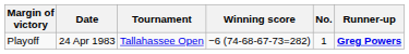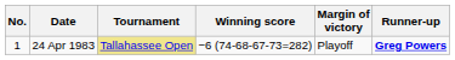 <table class="wikitable" style="font-size:95%;">
 <tr>
-<th>Margin of<br>victory</th>
+<th>No.</th>
 <th>Date</th>
 <th>Tournament</th>
 <th>Winning score</th>
-<th>No.</th>
+<th>Margin of<br>victory</th>
 <th>Runner-up</th>
 </tr>
 <tr>
+<td align=center>1</td>
+<td align=right>24 Apr 1983</td>
+<td style="background: khaki;"><a href='#'>Tallahassee Open</a></td>
+<td>−6 (74-68-67-73=282)</td>
 <td>Playoff</td>
-<td align=right>24 Apr 1983</td>
-<td><a href='#'>Tallahassee Open</a></td>
-<td>−6 (74-68-67-73=282)</td>
-<td align=center>1</td>
 <td><strong> <a href='#'>Greg Powers</a></strong></td>
 </tr>
 </table>
